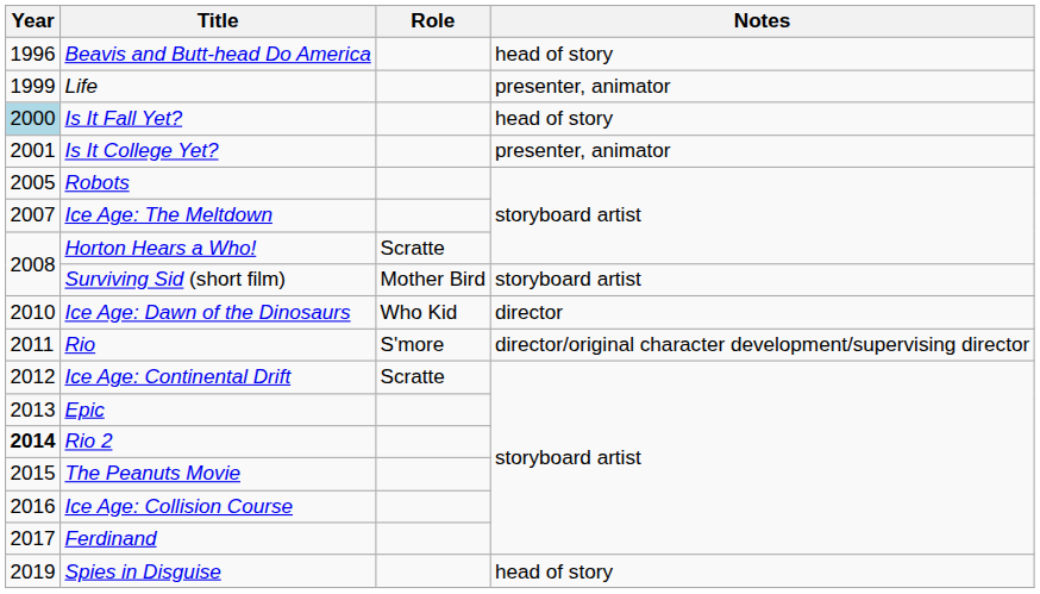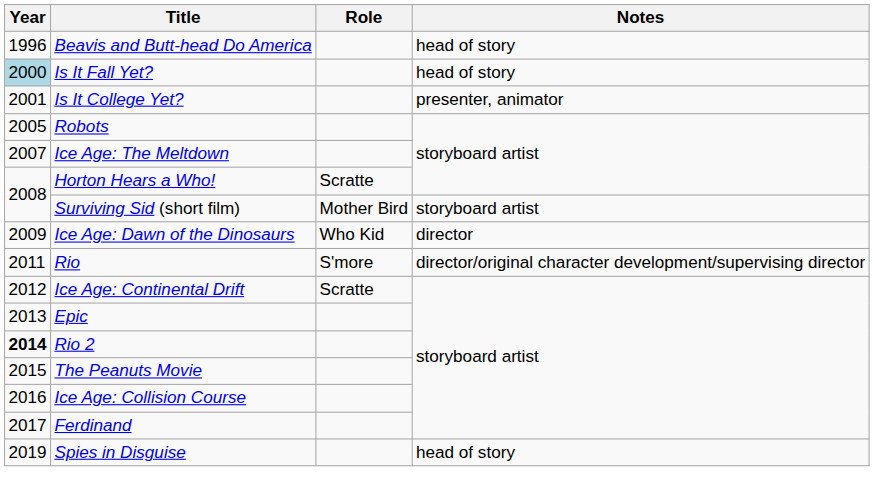 <table class="wikitable sortable">
 <tr>
 <th>Year</th>
 <th>Title</th>
 <th>Role</th>
 <th>Notes</th>
 </tr>
 <tr>
 <td>1996</td>
 <td><em><a href='#'>Beavis and Butt-head Do America</a></em></td>
 <td></td>
 <td>head of story</td>
-</tr>
-<tr>
-<td>1999</td>
-<td><em>Life</em></td>
-<td></td>
-<td>presenter, animator</td>
 </tr>
 <tr>
 <td style="background: lightblue;">2000</td>
 <td><em><a href='#'>Is It Fall Yet?</a></em></td>
 <td></td>
 <td>head of story</td>
 </tr>
 <tr>
 <td>2001</td>
 <td><em><a href='#'>Is It College Yet?</a></em></td>
 <td></td>
 <td>presenter, animator</td>
 </tr>
 <tr>
 <td>2005</td>
 <td><em><a href='#'>Robots</a></em></td>
 <td></td>
 <td rowspan="3">storyboard artist</td>
 </tr>
 <tr>
 <td>2007</td>
 <td><em><a href='#'>Ice Age: The Meltdown</a></em></td>
 <td></td>
 </tr>
 <tr>
 <td rowspan="2">2008</td>
 <td><em><a href='#'>Horton Hears a Who!</a></em></td>
 <td>Scratte</td>
 </tr>
 <tr>
 <td><em><a href='#'>Surviving Sid</a></em> (short film)</td>
 <td>Mother Bird</td>
 <td>storyboard artist</td>
 </tr>
 <tr>
-<td>2010</td>
+<td>2009</td>
 <td><em><a href='#'>Ice Age: Dawn of the Dinosaurs</a></em></td>
 <td>Who Kid</td>
 <td>director</td>
 </tr>
 <tr>
 <td>2011</td>
 <td><em><a href='#'>Rio</a></em></td>
 <td>S'more</td>
 <td>director/original character development/supervising director</td>
 </tr>
 <tr>
 <td>2012</td>
 <td><em><a href='#'>Ice Age: Continental Drift</a></em></td>
 <td>Scratte</td>
 <td rowspan="6">storyboard artist</td>
 </tr>
 <tr>
 <td>2013</td>
 <td><em><a href='#'>Epic</a></em></td>
 <td></td>
 </tr>
 <tr>
 <td><strong>2014</strong></td>
 <td><em><a href='#'>Rio 2</a></em></td>
 <td></td>
 </tr>
 <tr>
 <td>2015</td>
 <td><em><a href='#'>The Peanuts Movie</a></em></td>
 <td></td>
 </tr>
 <tr>
 <td>2016</td>
 <td><em><a href='#'>Ice Age: Collision Course</a></em></td>
 <td></td>
 </tr>
 <tr>
 <td>2017</td>
 <td><em><a href='#'>Ferdinand</a></em></td>
 <td></td>
 </tr>
 <tr>
 <td>2019</td>
 <td><em><a href='#'>Spies in Disguise</a></em></td>
 <td></td>
 <td>head of story</td>
 </tr>
 </table>
